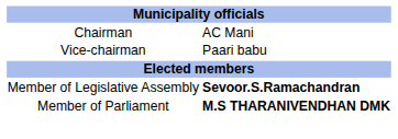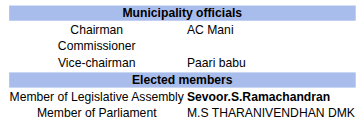 <table class="toccolours" style="clear:right; float:right; background:#ffffff; margin: 0 0 0.5em 1em; width:220">
 <tr>
 <th style="background:#A8BDEC" align="center" colspan="2"><strong>Municipality officials</strong></th>
 </tr>
 <tr>
 <td align="center">Chairman</td>
 <td>AC Mani</td>
+</tr>
+<tr>
+<td align="center">Commissioner</td>
+<td></td>
 </tr>
 <tr>
 <td align="center">Vice-chairman</td>
 <td>Paari babu</td>
 </tr>
 <tr>
 <th style="background:#A8BDEC" align="center" colspan="2"><strong>Elected members</strong></th>
 </tr>
 <tr>
 <td align="center">Member of Legislative Assembly</td>
 <td><strong>Sevoor.S.Ramachandran</strong></td>
 </tr>
 <tr>
 <td align="center">Member of Parliament</td>
-<td><strong>M.S THARANIVENDHAN DMK </strong></td>
+<td>M.S THARANIVENDHAN DMK </td>
 </tr>
 </table>
